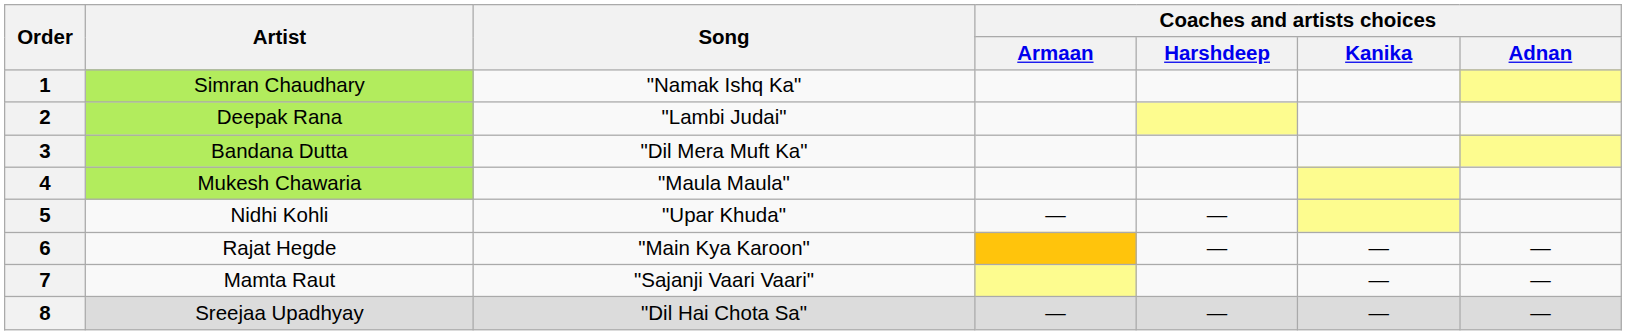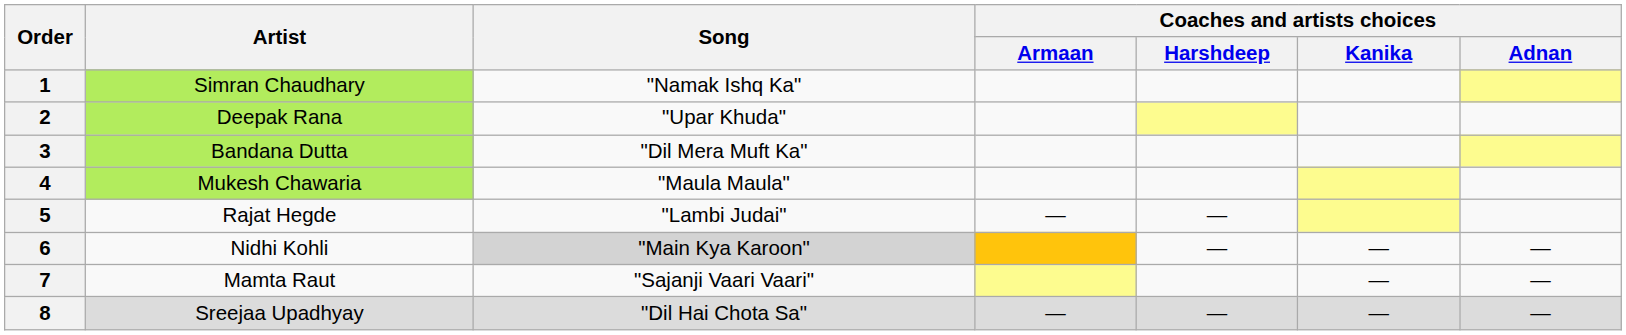 <table class="wikitable" style="text-align:center; width:100%;">
 <tr>
 <th scope="col" rowspan="2" style="width:05%;">Order</th>
 <th scope="col" rowspan="2" style="width:24%;">Artist</th>
 <th scope="col" rowspan="2" style="width:31%;">Song</th>
 <th colspan="4" style="width:40%;">Coaches and artists choices</th>
 </tr>
 <tr>
 <th style="width:10%;"><a href='#'>Armaan</a></th>
 <th style="width:10%;"><a href='#'>Harshdeep</a></th>
 <th style="width:10%;"><a href='#'>Kanika</a></th>
 <th style="width:10%;"><a href='#'>Adnan</a></th>
 </tr>
 <tr>
 <th>1</th>
 <td style="background-color:#B2EC5D;">Simran Chaudhary</td>
 <td>"Namak Ishq Ka"</td>
 <td> <strong></strong> </td>
 <td> <strong></strong> </td>
 <td> <strong></strong> </td>
 <td style="background-color:#FDFC8F;"> <strong></strong> </td>
 </tr>
 <tr>
 <th>2</th>
 <td style="background-color:#B2EC5D;">Deepak Rana</td>
-<td>"Lambi Judai"</td>
+<td>"Upar Khuda"</td>
 <td> <strong></strong> </td>
 <td style="background-color:#FDFC8F;"> <strong></strong> </td>
 <td> <strong></strong> </td>
 <td> <strong></strong> </td>
 </tr>
 <tr>
 <th>3</th>
 <td style="background-color:#B2EC5D;">Bandana Dutta</td>
 <td>"Dil Mera Muft Ka"</td>
 <td> <strong></strong> </td>
 <td> <strong></strong> </td>
 <td> <strong></strong> </td>
 <td style="background-color:#FDFC8F;"> <strong></strong> </td>
 </tr>
 <tr>
 <th>4</th>
 <td style="background-color:#B2EC5D;">Mukesh Chawaria</td>
 <td>"Maula Maula"</td>
 <td> <strong></strong> </td>
 <td> <strong></strong> </td>
 <td style="background-color:#FDFC8F;"> <strong></strong> </td>
 <td> <strong></strong> </td>
 </tr>
 <tr>
 <th>5</th>
-<td>Nidhi Kohli</td>
-<td>"Upar Khuda"</td>
+<td>Rajat Hegde</td>
+<td>"Lambi Judai"</td>
 <td>—</td>
 <td>—</td>
 <td style="background-color:#FDFC8F;"> <strong></strong> </td>
 <td> <strong></strong> </td>
 </tr>
 <tr>
 <th>6</th>
-<td>Rajat Hegde</td>
-<td>"Main Kya Karoon"</td>
+<td>Nidhi Kohli</td>
+<td style="background: lightgrey;">"Main Kya Karoon"</td>
 <td style="background-color:#FFC40C;"> <strong></strong> </td>
 <td>—</td>
 <td>—</td>
 <td>—</td>
 </tr>
 <tr>
 <th>7</th>
 <td>Mamta Raut</td>
 <td>"Sajanji Vaari Vaari"</td>
 <td style="background-color:#FDFC8F;"> <strong></strong> </td>
 <td> <strong></strong> </td>
 <td>—</td>
 <td>—</td>
 </tr>
 <tr>
 <th>8</th>
 <td style="background-color:#DCDCDC;">Sreejaa Upadhyay</td>
 <td style="background-color:#DCDCDC;">"Dil Hai Chota Sa"</td>
 <td style="background-color:#DCDCDC;">—</td>
 <td style="background-color:#DCDCDC;">—</td>
 <td style="background-color:#DCDCDC;">—</td>
 <td style="background-color:#DCDCDC;">—</td>
 </tr>
 </table>
